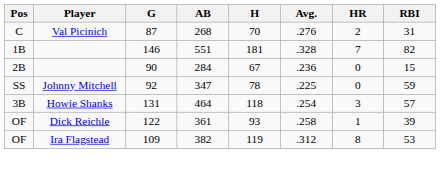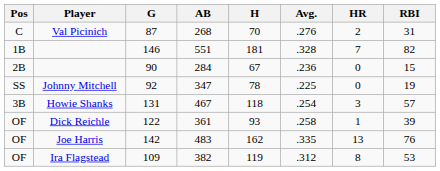 <table class="wikitable sortable">
 <tr>
 <th bgcolor="#DDDDFF" width="5%">Pos</th>
 <th bgcolor="#DDDDFF" width="16%">Player</th>
 <th bgcolor="#DDDDFF" width="9%">G</th>
 <th bgcolor="#DDDDFF" width="9%">AB</th>
 <th bgcolor="#DDDDFF" width="9%">H</th>
 <th bgcolor="#DDDDFF" width="9%">Avg.</th>
 <th bgcolor="#DDDDFF" width="9%">HR</th>
 <th bgcolor="#DDDDFF" width="9%">RBI</th>
 </tr>
 <tr align="center">
 <td>C</td>
 <td><a href='#'>Val Picinich</a></td>
 <td>87</td>
 <td>268</td>
 <td>70</td>
 <td>.276</td>
 <td>2</td>
 <td>31</td>
 </tr>
 <tr align=center>
 <td>1B</td>
 <td></td>
 <td>146</td>
 <td>551</td>
 <td>181</td>
 <td>.328</td>
 <td>7</td>
 <td>82</td>
 </tr>
 <tr align="center">
 <td>2B</td>
 <td></td>
 <td>90</td>
 <td>284</td>
 <td>67</td>
 <td>.236</td>
 <td>0</td>
 <td>15</td>
 </tr>
 <tr align="center">
 <td>SS</td>
 <td><a href='#'>Johnny Mitchell</a></td>
 <td>92</td>
 <td>347</td>
 <td>78</td>
 <td>.225</td>
 <td>0</td>
-<td>59</td>
+<td>19</td>
 </tr>
 <tr align=center>
 <td>3B</td>
 <td><a href='#'>Howie Shanks</a></td>
 <td>131</td>
-<td>464</td>
+<td>467</td>
 <td>118</td>
 <td>.254</td>
 <td>3</td>
 <td>57</td>
 </tr>
 <tr align=center>
 <td>OF</td>
 <td><a href='#'>Dick Reichle</a></td>
 <td>122</td>
 <td>361</td>
 <td>93</td>
 <td>.258</td>
 <td>1</td>
 <td>39</td>
 </tr>
 <tr align=center>
 <td>OF</td>
+<td><a href='#'>Joe Harris</a></td>
+<td>142</td>
+<td>483</td>
+<td>162</td>
+<td>.335</td>
+<td>13</td>
+<td>76</td>
+</tr>
+<tr align=center>
+<td>OF</td>
 <td><a href='#'>Ira Flagstead</a></td>
 <td>109</td>
 <td>382</td>
 <td>119</td>
 <td>.312</td>
 <td>8</td>
 <td>53</td>
 </tr>
 </table>
